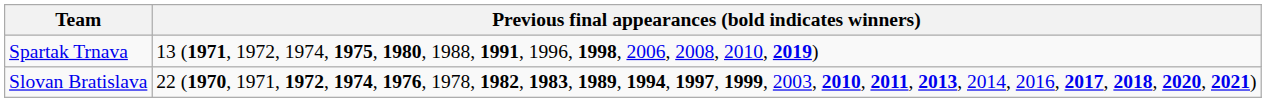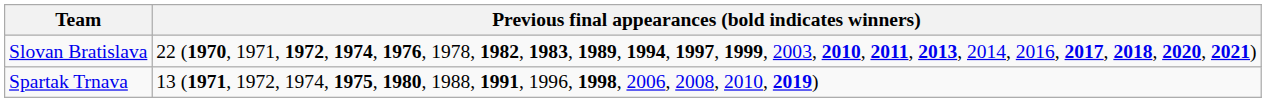 <table class="wikitable">
 <tr>
 <th>Team</th>
 <th>Previous final appearances (bold indicates winners)</th>
 </tr>
 <tr>
+<td><a href='#'>Slovan Bratislava</a></td>
+<td>22 (<strong>1970</strong>, 1971, <strong>1972</strong>, <strong>1974</strong>, <strong>1976</strong>, 1978, <strong>1982</strong>, <strong>1983</strong>, <strong>1989</strong>, <strong>1994</strong>, <strong>1997</strong>, <strong>1999</strong>, <a href='#'>2003</a>, <strong><a href='#'>2010</a></strong>, <strong><a href='#'>2011</a></strong>, <strong><a href='#'>2013</a></strong>, <a href='#'>2014</a>, <a href='#'>2016</a>, <strong><a href='#'>2017</a></strong>, <strong><a href='#'>2018</a></strong>, <strong><a href='#'>2020</a></strong>, <strong><a href='#'>2021</a></strong>)</td>
+</tr>
+<tr>
 <td><a href='#'>Spartak Trnava</a></td>
 <td>13 (<strong>1971</strong>, 1972, 1974, <strong>1975</strong>, <strong>1980</strong>, 1988, <strong>1991</strong>, 1996, <strong>1998</strong>, <a href='#'>2006</a>, <a href='#'>2008</a>, <a href='#'>2010</a>, <strong><a href='#'>2019</a></strong>)</td>
 </tr>
-<tr>
-<td><a href='#'>Slovan Bratislava</a></td>
-<td>22 (<strong>1970</strong>, 1971, <strong>1972</strong>, <strong>1974</strong>, <strong>1976</strong>, 1978, <strong>1982</strong>, <strong>1983</strong>, <strong>1989</strong>, <strong>1994</strong>, <strong>1997</strong>, <strong>1999</strong>, <a href='#'>2003</a>, <strong><a href='#'>2010</a></strong>, <strong><a href='#'>2011</a></strong>, <strong><a href='#'>2013</a></strong>, <a href='#'>2014</a>, <a href='#'>2016</a>, <strong><a href='#'>2017</a></strong>, <strong><a href='#'>2018</a></strong>, <strong><a href='#'>2020</a></strong>, <strong><a href='#'>2021</a></strong>)</td>
-</tr>
 </table>
